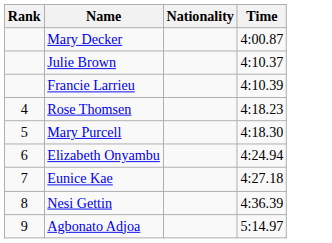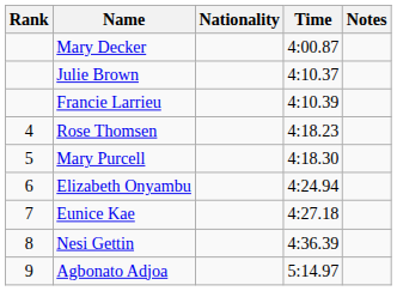 <table class="wikitable sortable" style="text-align:center;font-size:95%">
 <tr>
 <th>Rank</th>
 <th>Name</th>
 <th>Nationality</th>
 <th>Time</th>
+<th>Notes</th>
 </tr>
 <tr>
 <td></td>
 <td align=left><a href='#'>Mary Decker</a></td>
 <td align=left></td>
 <td>4:00.87</td>
+<td></td>
 </tr>
 <tr>
 <td></td>
 <td align=left><a href='#'>Julie Brown</a></td>
 <td align=left></td>
 <td>4:10.37</td>
+<td></td>
 </tr>
 <tr>
 <td></td>
 <td align=left><a href='#'>Francie Larrieu</a></td>
 <td align=left></td>
 <td>4:10.39</td>
+<td></td>
 </tr>
 <tr>
 <td>4</td>
 <td align=left><a href='#'>Rose Thomsen</a></td>
 <td align=left></td>
 <td>4:18.23</td>
+<td></td>
 </tr>
 <tr>
 <td>5</td>
 <td align=left><a href='#'>Mary Purcell</a></td>
 <td align=left></td>
 <td>4:18.30</td>
+<td></td>
 </tr>
 <tr>
 <td>6</td>
 <td align=left><a href='#'>Elizabeth Onyambu</a></td>
 <td align=left></td>
 <td>4:24.94</td>
+<td></td>
 </tr>
 <tr>
 <td>7</td>
 <td align=left><a href='#'>Eunice Kae</a></td>
 <td align=left></td>
 <td>4:27.18</td>
+<td></td>
 </tr>
 <tr>
 <td>8</td>
 <td align=left><a href='#'>Nesi Gettin</a></td>
 <td align=left></td>
 <td>4:36.39</td>
+<td></td>
 </tr>
 <tr>
 <td>9</td>
 <td align=left><a href='#'>Agbonato Adjoa</a></td>
 <td align=left></td>
 <td>5:14.97</td>
+<td></td>
 </tr>
 </table>
